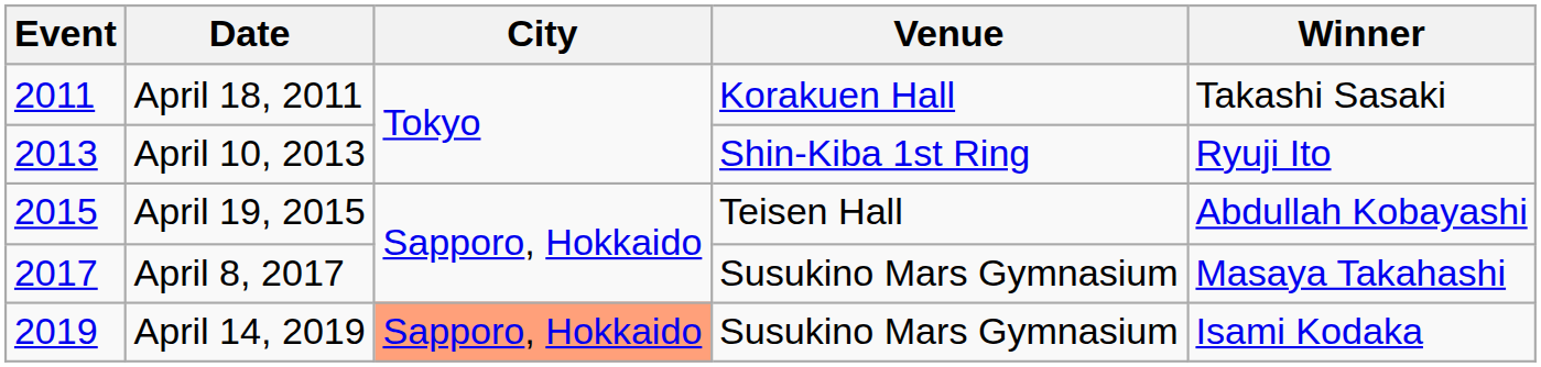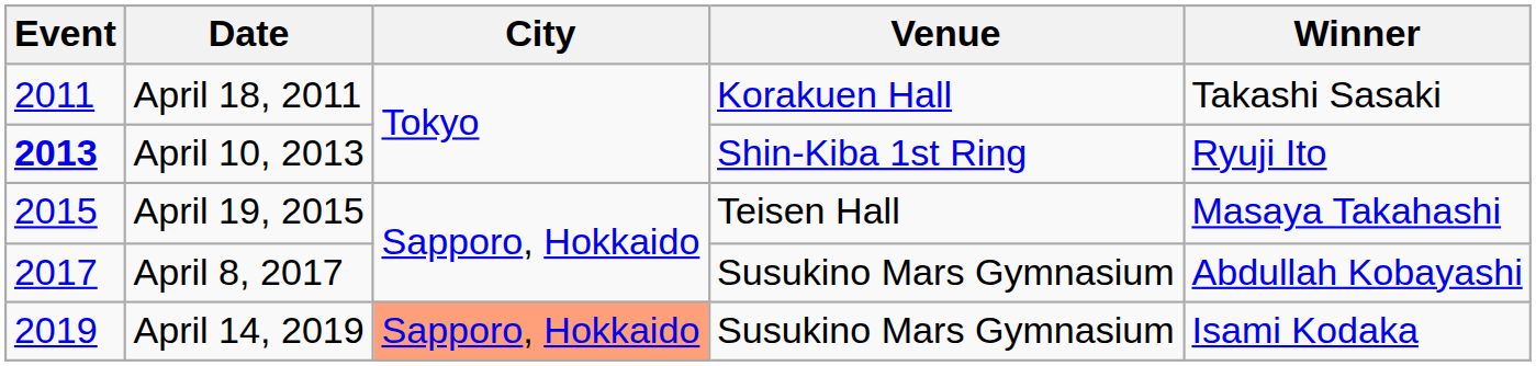 <table class="wikitable">
 <tr>
 <th>Event</th>
 <th>Date</th>
 <th>City</th>
 <th>Venue</th>
 <th>Winner</th>
 </tr>
 <tr>
 <td><a href='#'>2011</a></td>
 <td>April 18, 2011</td>
 <td rowspan="2"><a href='#'>Tokyo</a></td>
 <td><a href='#'>Korakuen Hall</a></td>
 <td>Takashi Sasaki</td>
 </tr>
 <tr>
-<td><a href='#'>2013</a></td>
+<td><strong><a href='#'>2013</a></strong></td>
 <td>April 10, 2013</td>
 <td><a href='#'>Shin-Kiba 1st Ring</a></td>
 <td><a href='#'>Ryuji Ito</a></td>
 </tr>
 <tr>
 <td><a href='#'>2015</a></td>
 <td>April 19, 2015</td>
 <td rowspan="2"><a href='#'>Sapporo</a>, <a href='#'>Hokkaido</a></td>
 <td>Teisen Hall</td>
-<td><a href='#'>Abdullah Kobayashi</a></td>
+<td><a href='#'>Masaya Takahashi</a></td>
 </tr>
 <tr>
 <td><a href='#'>2017</a></td>
 <td>April 8, 2017</td>
 <td>Susukino Mars Gymnasium</td>
-<td><a href='#'>Masaya Takahashi</a></td>
+<td><a href='#'>Abdullah Kobayashi</a></td>
 </tr>
 <tr>
 <td><a href='#'>2019</a></td>
 <td>April 14, 2019</td>
 <td style="background: lightsalmon;"><a href='#'>Sapporo</a>, <a href='#'>Hokkaido</a></td>
 <td>Susukino Mars Gymnasium</td>
 <td><a href='#'>Isami Kodaka</a></td>
 </tr>
 </table>
